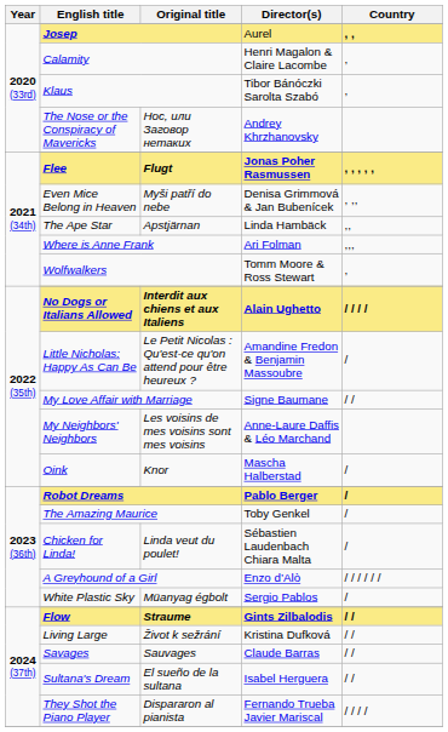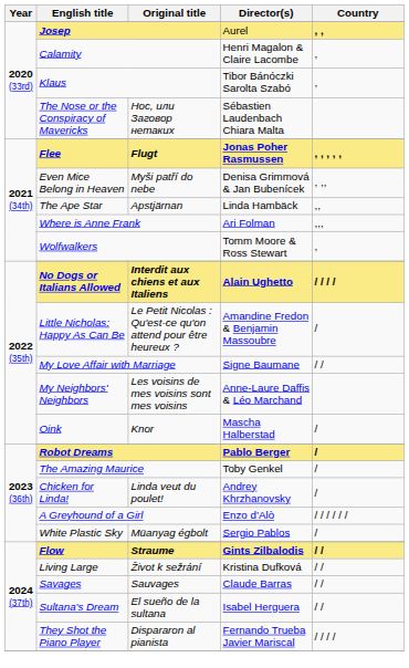 <table class="wikitable" width="95%" cellpadding="5">
 <tr>
 <th width="5%">Year</th>
 <th width="20%">English title</th>
 <th width="20%">Original title</th>
 <th width="20%">Director(s)</th>
 <th width="20%">Country</th>
 </tr>
 <tr>
 <td rowspan="5"  align="center"><strong>2020</strong><br><small><a href='#'>(33rd)</a></small><br></td>
 </tr>
 <tr style="background:#FAEB86">
 <td colspan="2"><strong><em><a href='#'>Josep</a></em></strong></td>
 <td>Aurel</td>
 <td><strong>, , </strong></td>
 </tr>
 <tr>
 <td colspan="2"><em><a href='#'>Calamity</a></em></td>
 <td>Henri Magalon & Claire Lacombe</td>
 <td>, </td>
 </tr>
 <tr>
 <td colspan="2"><em><a href='#'>Klaus</a></em></td>
 <td>Tibor Bánóczki<br>Sarolta Szabó</td>
 <td>, </td>
 </tr>
 <tr>
 <td><em><a href='#'>The Nose or the Conspiracy of Mavericks</a></em></td>
 <td><em>Нос, или Заговор нетаких</em></td>
-<td><a href='#'>Andrey Khrzhanovsky</a></td>
+<td>Sébastien Laudenbach<br>Chiara Malta</td>
 <td></td>
 </tr>
 <tr>
 <td rowspan="6"  align="center"><strong>2021</strong><br><small><a href='#'>(34th)</a></small><br></td>
 </tr>
 <tr style="background:#FAEB86">
 <td><strong><em><a href='#'>Flee</a></em></strong></td>
 <td><strong><em>Flugt</em></strong></td>
 <td><strong><a href='#'>Jonas Poher Rasmussen</a></strong></td>
 <td><strong>, , , , , </strong></td>
 </tr>
 <tr>
 <td><em>Even Mice Belong in Heaven</em></td>
 <td><em>Myši patří do nebe</em></td>
 <td>Denisa Grimmová & Jan Bubenícek</td>
 <td>, ,,</td>
 </tr>
 <tr>
 <td><em>The Ape Star</em></td>
 <td><em>Apstjärnan</em></td>
 <td>Linda Hambäck</td>
 <td>,,</td>
 </tr>
 <tr>
 <td colspan="2"><em><a href='#'>Where is Anne Frank</a></em></td>
 <td><a href='#'>Ari Folman</a></td>
 <td>,,,</td>
 </tr>
 <tr>
 <td colspan="2"><em><a href='#'>Wolfwalkers</a></em></td>
 <td>Tomm Moore & Ross Stewart</td>
 <td>,</td>
 </tr>
 <tr>
 <td rowspan="6"  align="center"><strong>2022</strong><br><small><a href='#'>(35th)</a></small><br></td>
 </tr>
 <tr style="background:#FAEB86">
 <td><strong><em><a href='#'>No Dogs or Italians Allowed</a></em></strong></td>
 <td><strong><em>Interdit aux chiens et aux Italiens</em></strong></td>
 <td><strong><a href='#'>Alain Ughetto</a></strong></td>
 <td><strong> /  /  /  / </strong></td>
 </tr>
 <tr>
 <td><em><a href='#'>Little Nicholas: Happy As Can Be</a></em></td>
 <td><em>Le Petit Nicolas : Qu'est-ce qu'on attend pour être heureux ?</em></td>
 <td><a href='#'>Amandine Fredon</a> & <a href='#'>Benjamin Massoubre</a></td>
 <td> / </td>
 </tr>
 <tr>
 <td colspan=2><em><a href='#'>My Love Affair with Marriage</a></em></td>
 <td><a href='#'>Signe Baumane</a></td>
 <td> /  / </td>
 </tr>
 <tr>
 <td><em><a href='#'>My Neighbors' Neighbors</a></em></td>
 <td><em>Les voisins de mes voisins sont mes voisins</em></td>
 <td><a href='#'>Anne-Laure Daffis</a> & <a href='#'>Léo Marchand</a></td>
 <td></td>
 </tr>
 <tr>
 <td><em><a href='#'>Oink</a></em></td>
 <td><em>Knor</em></td>
 <td><a href='#'>Mascha Halberstad</a></td>
 <td> / </td>
 </tr>
 <tr>
 <td rowspan="6" align="center"><strong>2023</strong><br><small><a href='#'>(36th)</a></small><br></td>
 </tr>
 <tr style="background:#FAEB86">
 <td colspan="2"><strong><em><a href='#'>Robot Dreams</a></em></strong></td>
 <td><strong><a href='#'>Pablo Berger</a></strong></td>
 <td><strong> / </strong></td>
 </tr>
 <tr>
 <td colspan="2"><em><a href='#'>The Amazing Maurice</a></em></td>
 <td>Toby Genkel</td>
 <td> / </td>
 </tr>
 <tr>
 <td><em><a href='#'>Chicken for Linda!</a></em></td>
 <td><em>Linda veut du poulet!</em></td>
-<td>Sébastien Laudenbach<br>Chiara Malta</td>
+<td><a href='#'>Andrey Khrzhanovsky</a></td>
 <td> / </td>
 </tr>
 <tr>
 <td colspan="2"><em><a href='#'>A Greyhound of a Girl</a></em></td>
 <td><a href='#'>Enzo d’Alò</a></td>
 <td> /  /  /  /  /  / </td>
 </tr>
 <tr>
 <td><em>White Plastic Sky</em></td>
 <td><em>Müanyag égbolt</em></td>
 <td><a href='#'>Sergio Pablos</a></td>
 <td> / </td>
 </tr>
 <tr>
 <td rowspan="6" align="center"><strong>2024</strong><br><small><a href='#'>(37th)</a></small><br></td>
 </tr>
 <tr style="background:#FAEB86">
 <td><strong><em><a href='#'>Flow</a></em></strong></td>
 <td><strong><em>Straume</em></strong></td>
 <td><strong><a href='#'>Gints Zilbalodis</a></strong></td>
 <td><strong> /  / </strong></td>
 </tr>
 <tr>
 <td><em>Living Large</em></td>
 <td><em>Život k sežrání</em></td>
 <td>Kristina Dufková</td>
 <td> /  / </td>
 </tr>
 <tr>
 <td><em><a href='#'>Savages</a></em></td>
 <td><em>Sauvages</em></td>
 <td><a href='#'>Claude Barras</a></td>
 <td> /  / </td>
 </tr>
 <tr>
 <td><em><a href='#'>Sultana's Dream</a></em></td>
 <td><em>El sueño de la sultana</em></td>
 <td><a href='#'>Isabel Herguera</a></td>
 <td> /  / </td>
 </tr>
 <tr>
 <td><em><a href='#'>They Shot the Piano Player</a></em></td>
 <td><em>Dispararon al pianista</em></td>
 <td><a href='#'>Fernando Trueba</a><br><a href='#'>Javier Mariscal</a></td>
 <td> /  /  /  / </td>
 </tr>
 <tr>
 </tr>
 </table>
